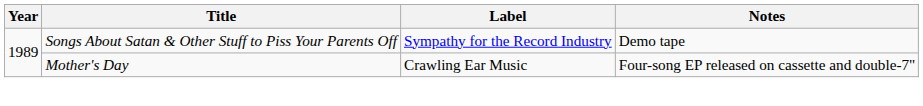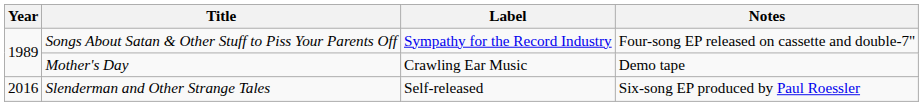 <table class="wikitable">
 <tr>
 <th><strong>Year</strong></th>
 <th><strong>Title</strong></th>
 <th><strong>Label</strong></th>
 <th><strong>Notes</strong></th>
 </tr>
 <tr>
 <td rowspan="2">1989</td>
 <td><em>Songs About Satan & Other Stuff to Piss Your Parents Off</em></td>
 <td><a href='#'>Sympathy for the Record Industry</a></td>
-<td>Demo tape</td>
+<td>Four-song EP released on cassette and double-7"</td>
 </tr>
 <tr>
 <td><em>Mother's Day</em></td>
 <td>Crawling Ear Music</td>
-<td>Four-song EP released on cassette and double-7"</td>
+<td>Demo tape</td>
+</tr>
+<tr>
+<td>2016</td>
+<td><em>Slenderman and Other Strange Tales</em></td>
+<td>Self-released</td>
+<td>Six-song EP produced by <a href='#'>Paul Roessler</a></td>
 </tr>
 </table>
